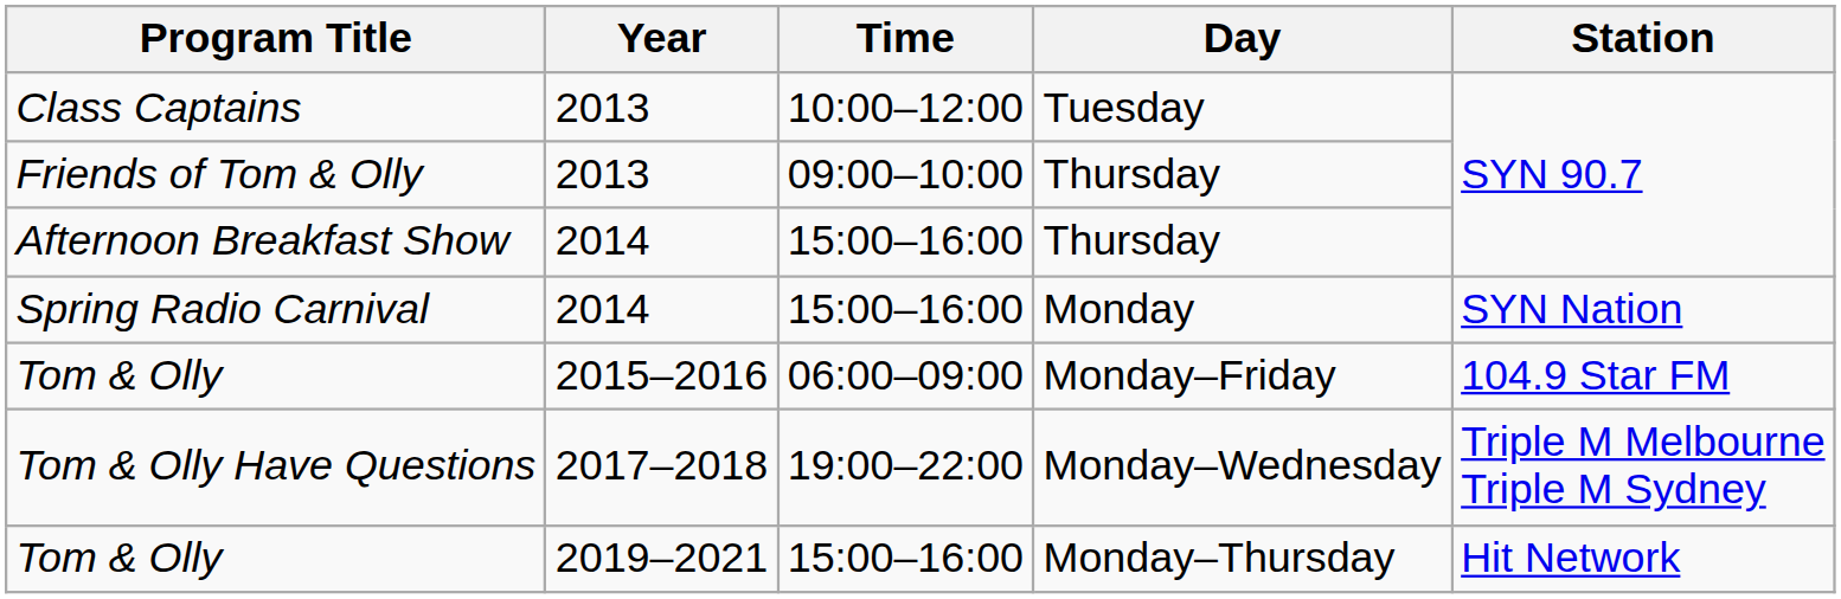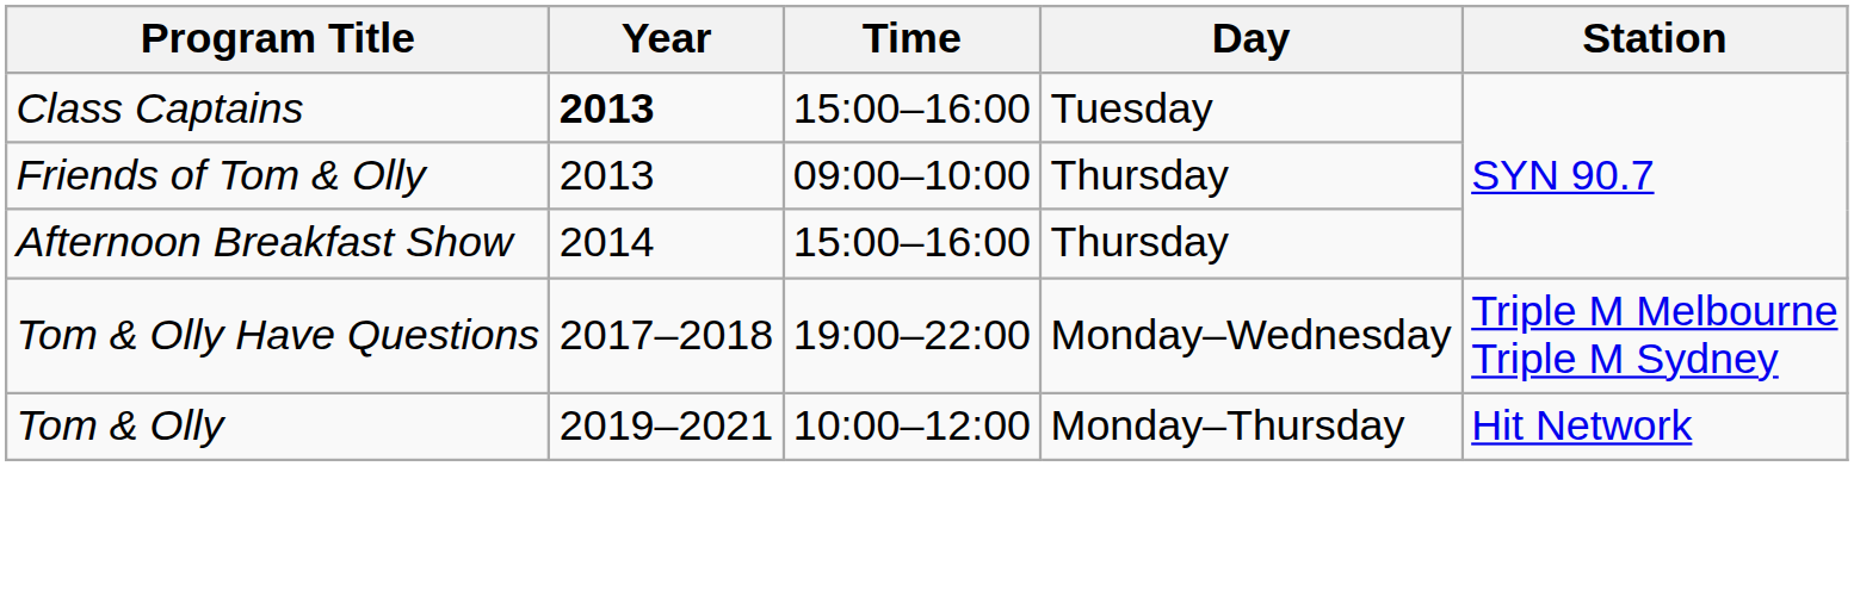 <table class="wikitable">
 <tr>
 <th>Program Title</th>
 <th>Year</th>
 <th>Time</th>
 <th>Day</th>
 <th>Station</th>
 </tr>
 <tr>
 <td><em>Class Captains</em></td>
-<td>2013</td>
-<td>10:00–12:00</td>
+<td><strong>2013</strong></td>
+<td>15:00–16:00</td>
 <td>Tuesday</td>
 <td rowspan=3><a href='#'>SYN 90.7</a></td>
 </tr>
 <tr>
 <td><em>Friends of Tom & Olly</em></td>
 <td>2013</td>
 <td>09:00–10:00</td>
 <td>Thursday</td>
 </tr>
 <tr>
 <td><em>Afternoon Breakfast Show</em></td>
 <td>2014</td>
 <td>15:00–16:00</td>
 <td>Thursday</td>
 </tr>
 <tr>
-<td><em>Spring Radio Carnival</em></td>
-<td>2014</td>
-<td>15:00–16:00</td>
-<td>Monday</td>
-<td><a href='#'>SYN Nation</a></td>
-</tr>
-<tr>
-<td><em>Tom & Olly</em></td>
-<td>2015–2016</td>
-<td>06:00–09:00</td>
-<td>Monday–Friday</td>
-<td><a href='#'>104.9 Star FM</a></td>
-</tr>
-<tr>
 <td><em>Tom & Olly Have Questions</em></td>
 <td>2017–2018</td>
 <td>19:00–22:00</td>
 <td>Monday–Wednesday</td>
 <td><a href='#'>Triple M Melbourne</a><br><a href='#'>Triple M Sydney</a></td>
 </tr>
 <tr>
 <td><em>Tom & Olly</em></td>
 <td>2019–2021</td>
-<td>15:00–16:00</td>
+<td>10:00–12:00</td>
 <td>Monday–Thursday</td>
 <td><a href='#'>Hit Network</a></td>
 </tr>
 </table>
